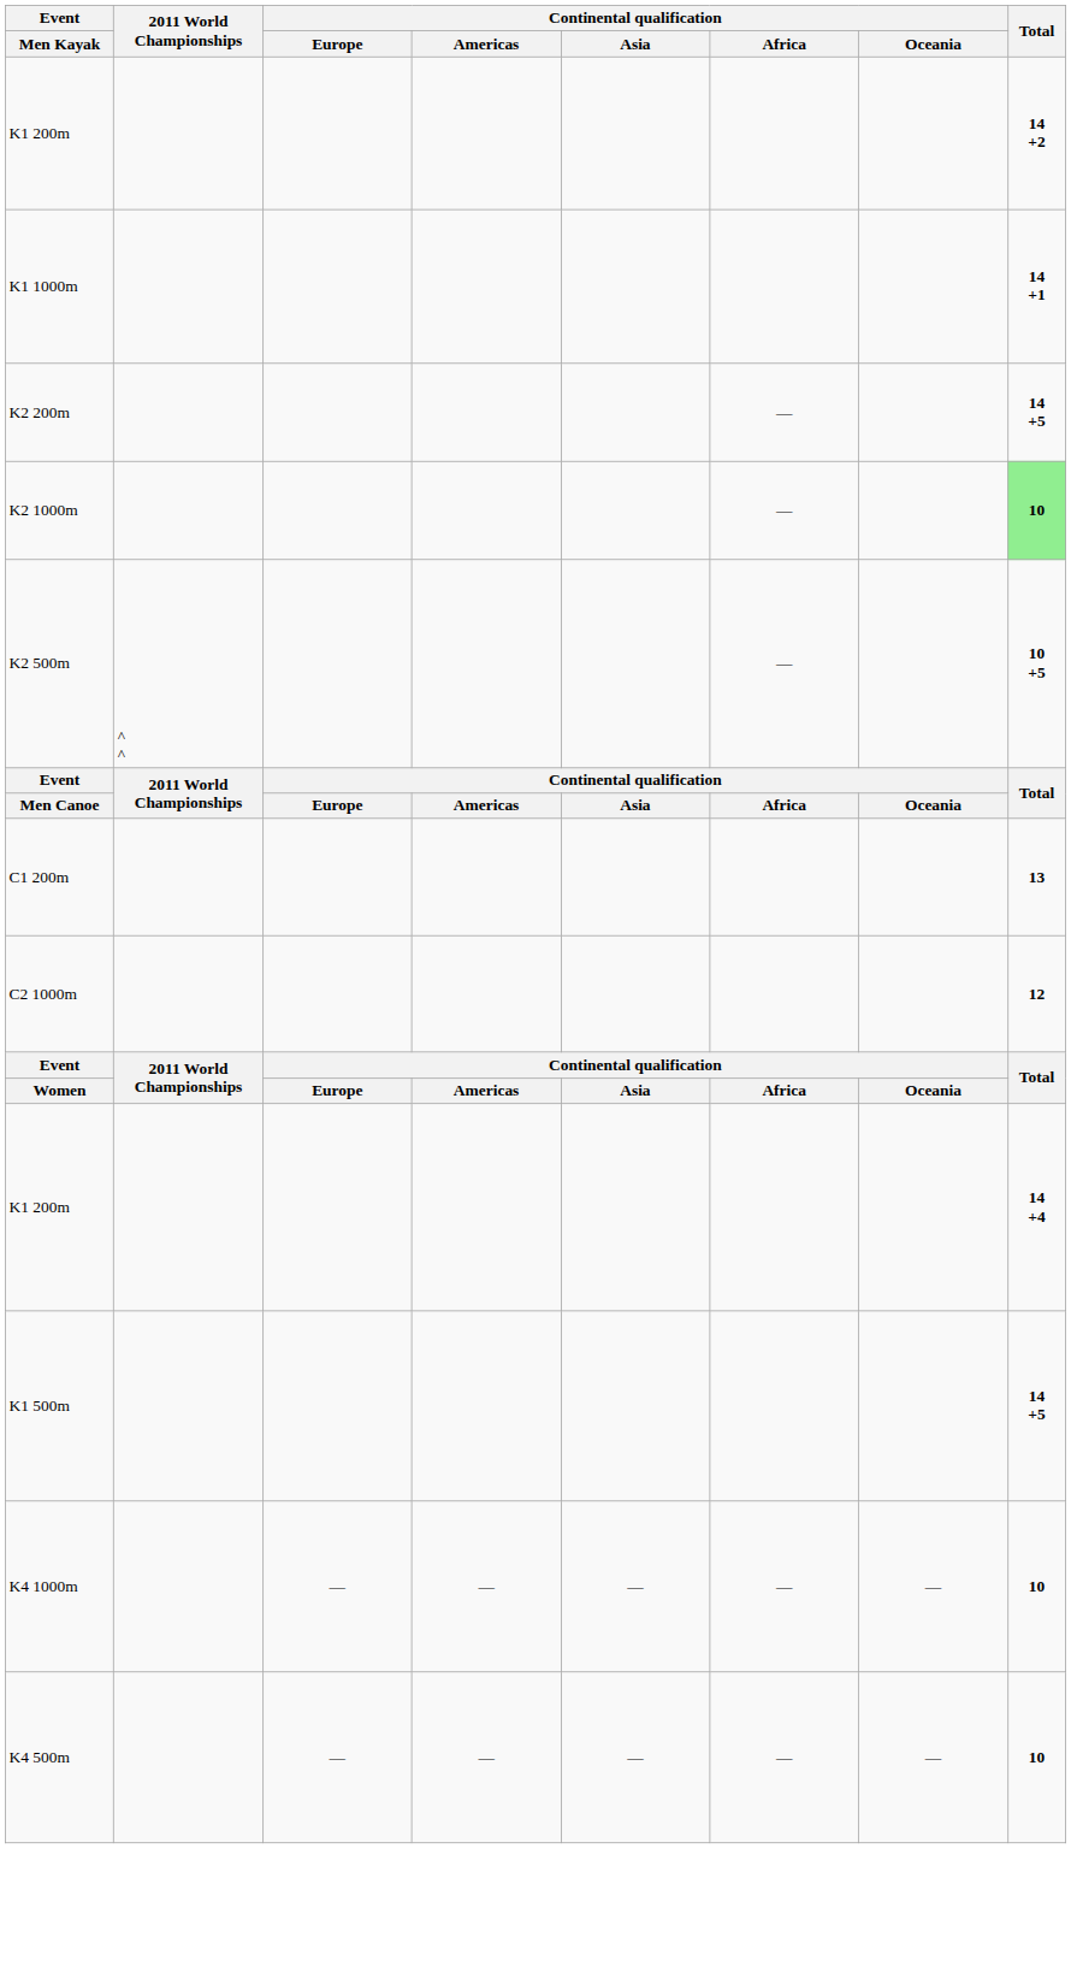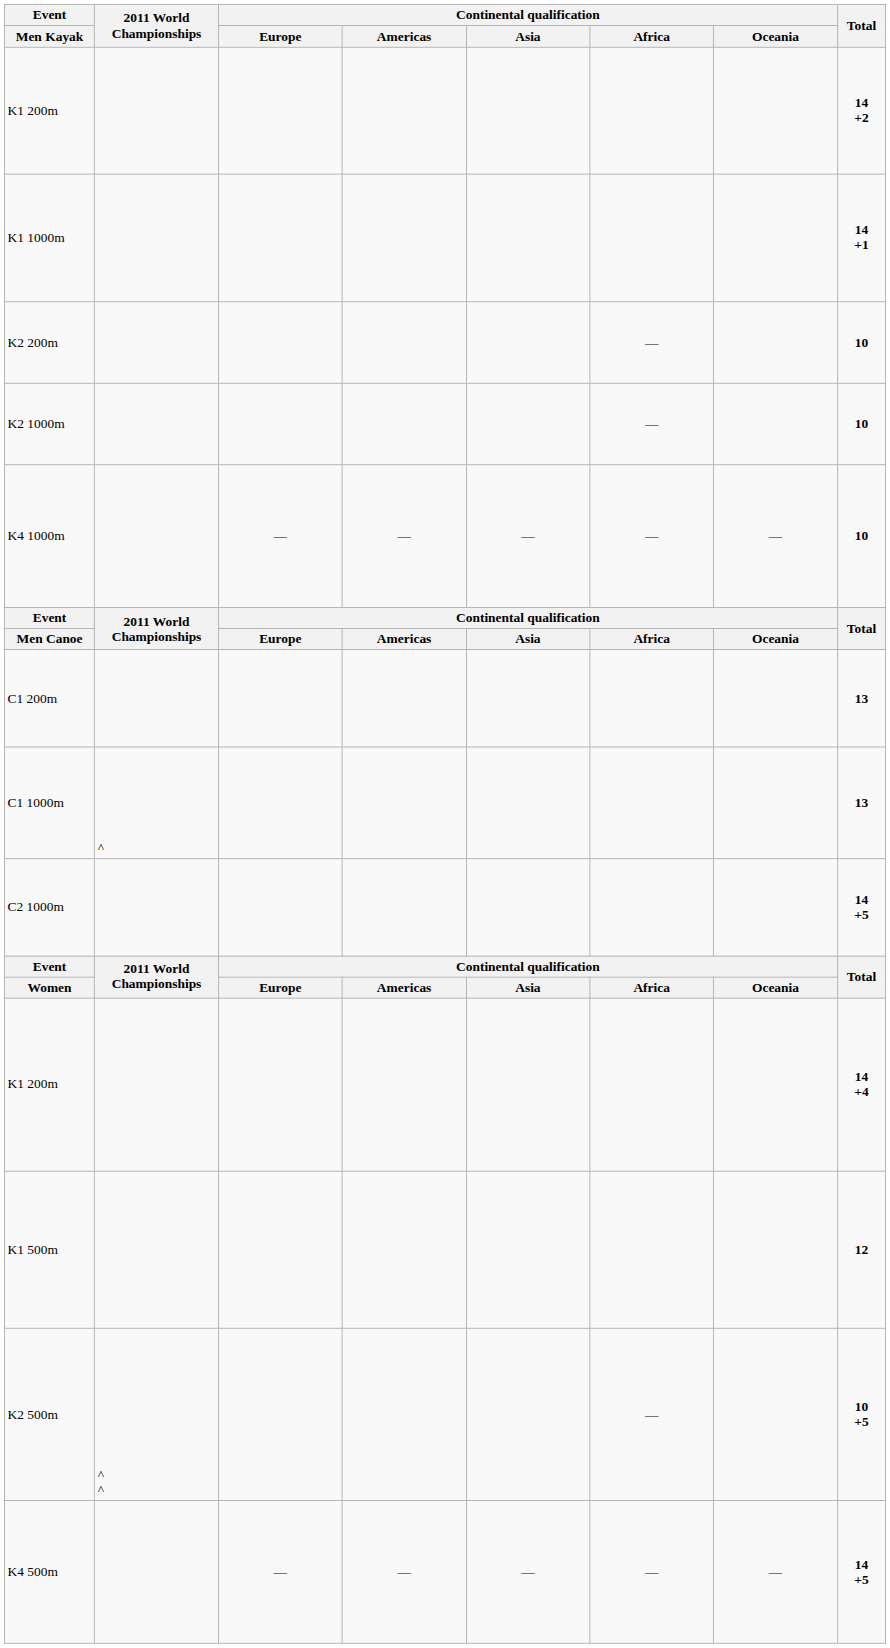 <table class="wikitable" style="text-align:center">
 <tr>
 <th width=100>Event</th>
 <th width=140 rowspan="2">2011 World<br>Championships</th>
 <th colspan="5">Continental qualification</th>
 <th width=50 rowspan="2">Total</th>
 </tr>
 <tr>
 <th>Men Kayak</th>
 <th width=140>Europe</th>
 <th width=140>Americas</th>
 <th width=140>Asia</th>
 <th width=140>Africa</th>
 <th width=140>Oceania</th>
 </tr>
 <tr>
 <td align="left">K1 200m</td>
 <td align="left"><br><br><em></em><br><br><br><br><br><br></td>
 <td align="left"><br></td>
 <td align="left"></td>
 <td align="left"><em><br></em></td>
 <td align="left"><s></s> <br><em><br></em></td>
 <td align="left"><em><br></em></td>
 <td><strong>14<br>+2</strong></td>
 </tr>
 <tr>
 <td align="left">K1 1000m</td>
 <td align="left"><br><br><br><em></em><br><br><br><br><br></td>
 <td align="left"><br></td>
 <td align="left"></td>
 <td align="left"><em><br></em></td>
 <td align="left"><em><br></em></td>
 <td align="left"><em><br></em></td>
 <td><strong>14<br>+1</strong></td>
 </tr>
 <tr>
 <td align="left">K2 200m</td>
 <td align="left"><br><br><br><br><br></td>
 <td align="left"></td>
 <td align="left"><em><br></em></td>
 <td align="left"><em><br></em></td>
 <td>—</td>
 <td align="left"></td>
-<td><strong>14<br>+5</strong></td>
+<td><strong>10</strong></td>
 </tr>
 <tr>
 <td align="left">K2 1000m</td>
 <td align="left"><br><br><br><br><br></td>
 <td align="left"></td>
 <td align="left"></td>
 <td align="left"></td>
 <td>—</td>
 <td align="left"><em><br></em></td>
-<td style="background: lightgreen;"><strong>10</strong></td>
+<td><strong>10</strong></td>
 </tr>
 <tr>
-<td align="left">K2 500m</td>
-<td align="left"><br><em></em><br><br><em></em><br><br><br><em></em><br><br><em></em><br><em></em>^<br>^</td>
-<td align="left"></td>
-<td align="left"></td>
-<td align="left"></td>
+<td align="left">K4 1000m</td>
+<td align="left"><br><br><br><br><br><br><br><br><br></td>
 <td>—</td>
-<td align="left"><em></em></td>
-<td><strong>10<br>+5</strong></td>
+<td>—</td>
+<td>—</td>
+<td>—</td>
+<td>—</td>
+<td><strong>10</strong></td>
 </tr>
 <tr>
 <th>Event</th>
 <th rowspan="2">2011 World<br>Championships</th>
 <th colspan="5">Continental qualification</th>
 <th rowspan="2">Total</th>
 </tr>
 <tr>
 <th>Men Canoe</th>
 <th>Europe</th>
 <th>Americas</th>
 <th>Asia</th>
 <th>Africa</th>
 <th>Oceania</th>
 </tr>
 <tr>
 <td align="left">C1 200m</td>
 <td align="left"><br><br><br><br><br><br></td>
 <td align="left"><br></td>
 <td align="left"><em><br> <br> </em></td>
 <td align="left"><em><br><br> </em></td>
 <td align="left"><em><br><br> </em></td>
 <td align="left"><em><br> </em></td>
 <td><strong>13</strong></td>
 </tr>
 <tr>
+<td align="left">C1 1000m</td>
+<td align="left"><br><br><br><br><br><br>^<br></td>
+<td align="left"><br></td>
+<td align="left"></td>
+<td align="left"></td>
+<td align="left"><s></s><br><em><br> </em></td>
+<td align="left"><em><br></em></td>
+<td><strong>13</strong></td>
+</tr>
+<tr>
 <td align="left">C2 1000m</td>
 <td align="left"><br><br><br><br><br><br></td>
 <td align="left"></td>
 <td align="left"></td>
 <td align="left"></td>
 <td align="left"></td>
 <td align="left"></td>
-<td><strong>12</strong></td>
+<td><strong>14<br>+5</strong></td>
 </tr>
 <tr>
 <th>Event</th>
 <th rowspan="2">2011 World<br>Championships</th>
 <th colspan="5">Continental qualification</th>
 <th rowspan="2">Total</th>
 </tr>
 <tr>
 <th>Women</th>
 <th>Europe</th>
 <th>Americas</th>
 <th>Asia</th>
 <th>Africa</th>
 <th>Oceania</th>
 </tr>
 <tr>
 <td align="left">K1 200m</td>
 <td align="left"><br><br><br><em></em><br><em></em><br><em></em><br><br><br><em></em><br><br><br></td>
 <td align="left"><br></td>
 <td align="left"><em><br> </em></td>
 <td align="left"><br><em><br></em><br><em> </em></td>
 <td align="left"><em><br></em></td>
 <td align="left"></td>
 <td><strong>14<br>+4</strong></td>
 </tr>
 <tr>
 <td align="left">K1 500m</td>
 <td align="left"><br><em></em><br><br><br><br><em></em><br><br><br><br><br><em></em></td>
 <td align="left"><br></td>
 <td align="left"><em><br> </em></td>
 <td align="left"><br><br><em></em><br><em></em></td>
 <td align="left"></td>
 <td align="left"></td>
-<td><strong>14<br>+5</strong></td>
+<td><strong>12</strong></td>
 </tr>
 <tr>
-<td align="left">K4 1000m</td>
-<td align="left"><br><br><br><br><br><br><br><br><br></td>
+<td align="left">K2 500m</td>
+<td align="left"><br><em></em><br><br><em></em><br><br><br><em></em><br><br><em></em><br><em></em>^<br>^</td>
+<td align="left"></td>
+<td align="left"></td>
+<td align="left"></td>
 <td>—</td>
-<td>—</td>
-<td>—</td>
-<td>—</td>
-<td>—</td>
-<td><strong>10</strong></td>
+<td align="left"><em></em></td>
+<td><strong>10<br>+5</strong></td>
 </tr>
 <tr>
 <td align="left">K4 500m</td>
 <td align="left"><br><br><br><br><br><br><br><br><br></td>
 <td>—</td>
 <td>—</td>
 <td>—</td>
 <td>—</td>
 <td>—</td>
-<td><strong>10</strong></td>
+<td><strong>14<br>+5</strong></td>
 </tr>
 </table>
